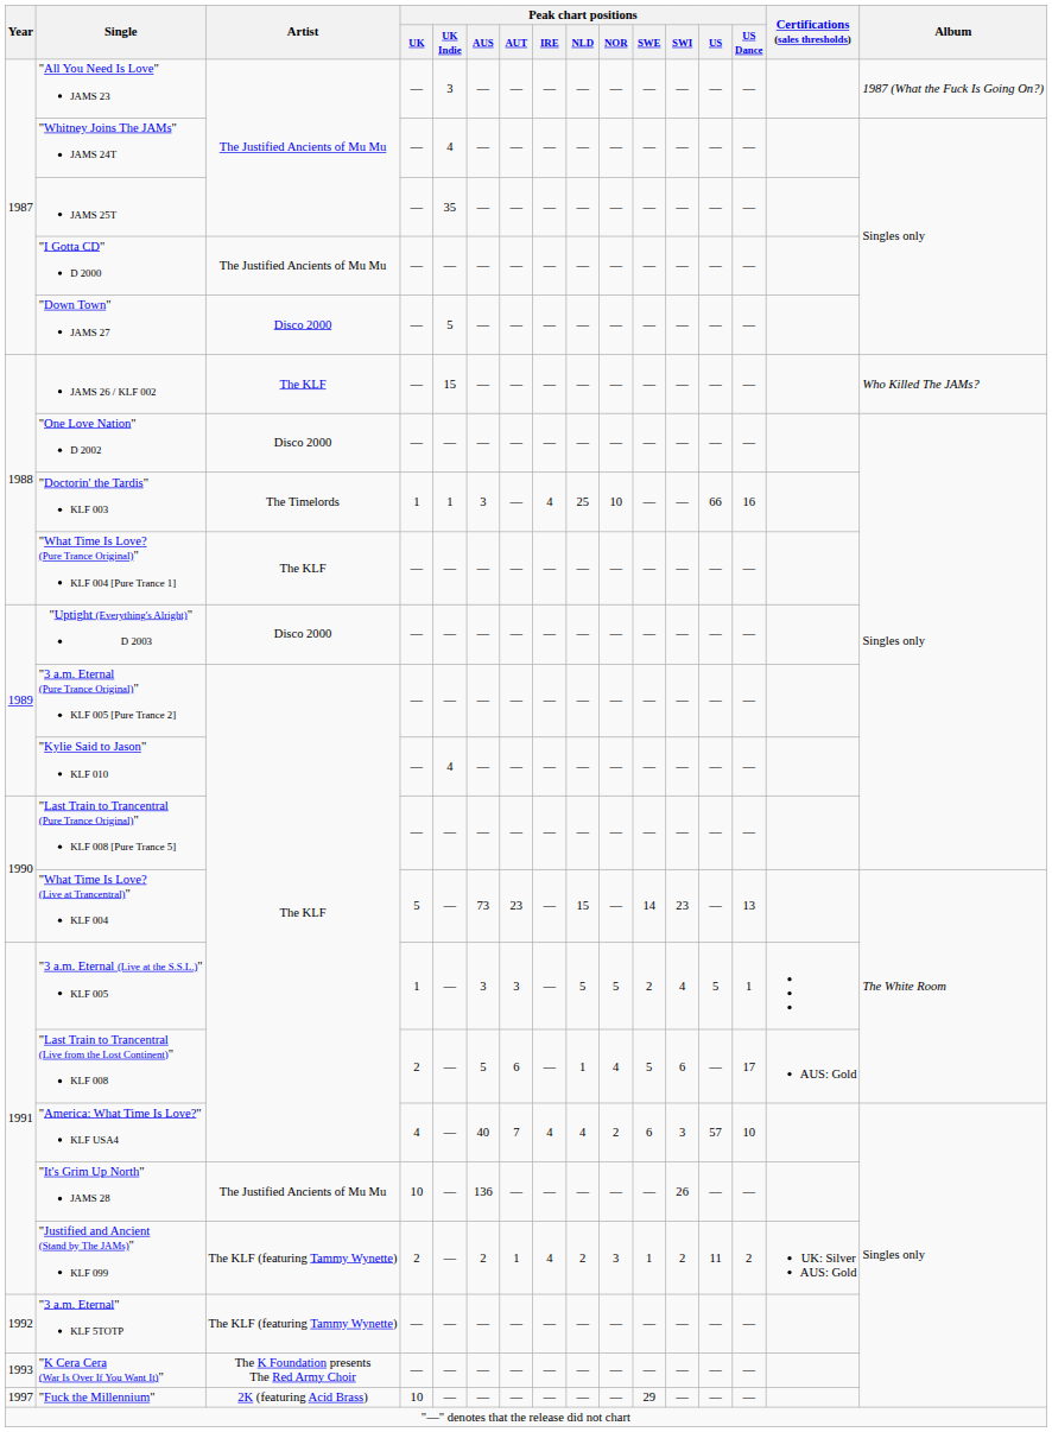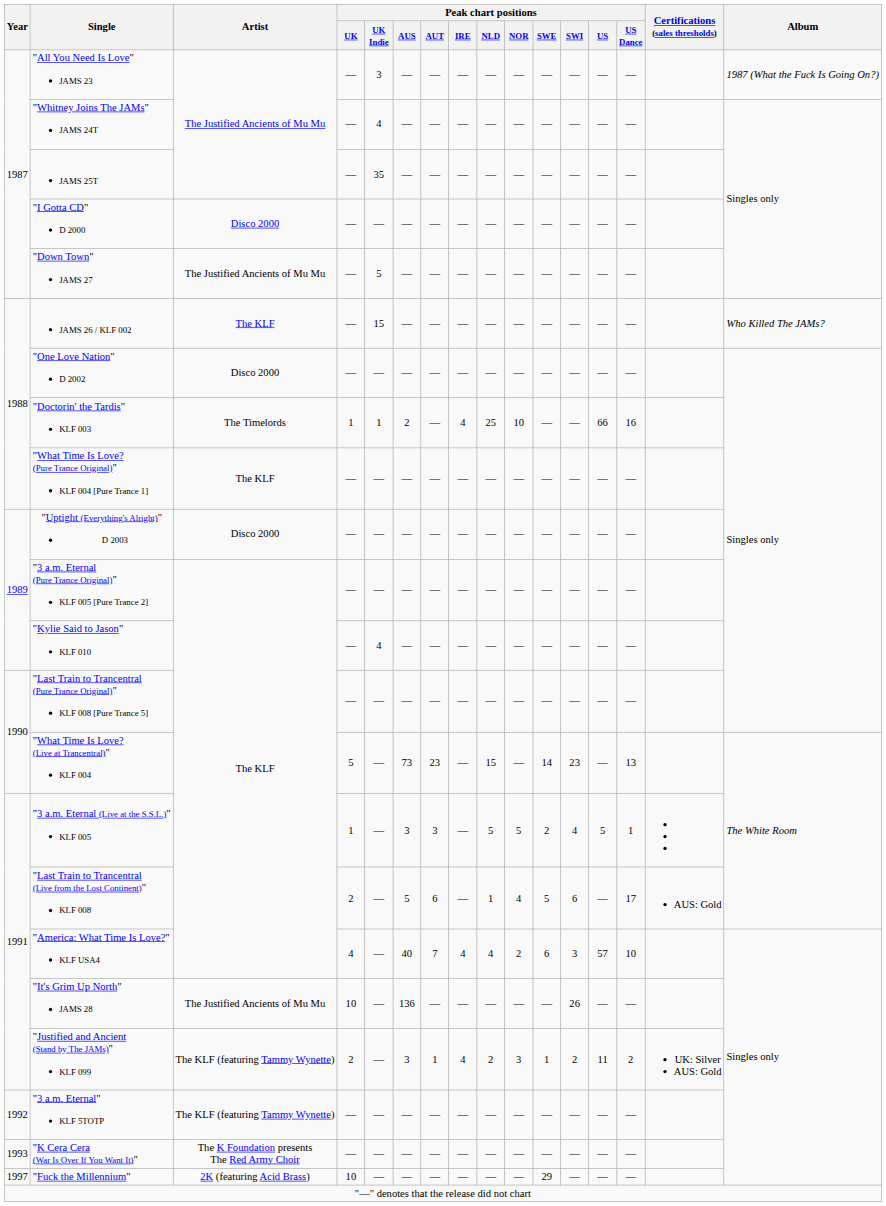 <table class="wikitable" style="text-align:center;">
 <tr>
 <th rowspan="2">Year</th>
 <th rowspan="2">Single</th>
 <th rowspan="2">Artist</th>
 <th colspan="11">Peak chart positions</th>
 <th rowspan="2"><a href='#'>Certifications</a><br><small>(<a href='#'>sales thresholds</a>)</small></th>
 <th rowspan="2">Album</th>
 </tr>
 <tr>
 <th width="35"><small><a href='#'>UK</a></small></th>
 <th width="35"><small><a href='#'>UK<br>Indie</a></small> </th>
 <th width="35"><small><a href='#'>AUS</a><br></small></th>
 <th width="35"><small><a href='#'>AUT</a><br></small></th>
 <th width="35"><small><a href='#'>IRE</a></small><br></th>
 <th width="35"><small><a href='#'>NLD</a><br></small></th>
 <th width="35"><small><a href='#'>NOR</a><br></small></th>
 <th width="35"><small><a href='#'>SWE</a><br></small></th>
 <th width="35"><small><a href='#'>SWI</a><br></small></th>
 <th width="35"><small><a href='#'>US</a><br></small></th>
 <th width="35"><small><a href='#'>US<br>Dance</a><br></small></th>
 </tr>
 <tr>
 <td rowspan="5">1987</td>
 <td align="left">"<a href='#'>All You Need Is Love</a>"<br><ul><li><small>JAMS 23</small></li></ul></td>
 <td rowspan="3"><a href='#'>The Justified Ancients of Mu Mu</a></td>
 <td align="center">—</td>
 <td align="center">3</td>
 <td align="center">—</td>
 <td align="center">—</td>
 <td align="center">—</td>
 <td align="center">—</td>
 <td align="center">—</td>
 <td align="center">—</td>
 <td align="center">—</td>
 <td align="center">—</td>
 <td align="center">—</td>
 <td></td>
 <td align="left"><em>1987 (What the Fuck Is Going On?)</em></td>
 </tr>
 <tr>
 <td align="left">"<a href='#'>Whitney Joins The JAMs</a>"<br><ul><li><small>JAMS 24T</small></li></ul></td>
 <td align="center">—</td>
 <td align="center">4</td>
 <td align="center">—</td>
 <td align="center">—</td>
 <td align="center">—</td>
 <td align="center">—</td>
 <td align="center">—</td>
 <td align="center">—</td>
 <td align="center">—</td>
 <td align="center">—</td>
 <td align="center">—</td>
 <td></td>
 <td align="left" rowspan="4">Singles only</td>
 </tr>
 <tr>
 <td align="left"><br><ul><li><small>JAMS 25T</small></li></ul></td>
 <td align="center">—</td>
 <td align="center">35</td>
 <td align="center">—</td>
 <td align="center">—</td>
 <td align="center">—</td>
 <td align="center">—</td>
 <td align="center">—</td>
 <td align="center">—</td>
 <td align="center">—</td>
 <td align="center">—</td>
 <td align="center">—</td>
 <td></td>
 </tr>
 <tr>
 <td align="left">"<a href='#'>I Gotta CD</a>"<br><ul><li><small>D 2000</small></li></ul></td>
-<td>The Justified Ancients of Mu Mu</td>
+<td><a href='#'>Disco 2000</a></td>
 <td align="center">—</td>
 <td align="center">—</td>
 <td align="center">—</td>
 <td align="center">—</td>
 <td align="center">—</td>
 <td align="center">—</td>
 <td align="center">—</td>
 <td align="center">—</td>
 <td align="center">—</td>
 <td align="center">—</td>
 <td align="center">—</td>
 <td></td>
 </tr>
 <tr>
 <td align="left">"<a href='#'>Down Town</a>"<br><ul><li><small>JAMS 27</small></li></ul></td>
-<td><a href='#'>Disco 2000</a></td>
+<td>The Justified Ancients of Mu Mu</td>
 <td align="center">—</td>
 <td align="center">5</td>
 <td align="center">—</td>
 <td align="center">—</td>
 <td align="center">—</td>
 <td align="center">—</td>
 <td align="center">—</td>
 <td align="center">—</td>
 <td align="center">—</td>
 <td align="center">—</td>
 <td align="center">—</td>
 <td align="center"></td>
 </tr>
 <tr>
 <td rowspan="4">1988</td>
 <td align="left"> <br><ul><li><small>JAMS 26 / KLF 002</small></li></ul></td>
 <td><a href='#'>The KLF</a></td>
 <td align="center">—</td>
 <td align="center">15</td>
 <td align="center">—</td>
 <td align="center">—</td>
 <td align="center">—</td>
 <td align="center">—</td>
 <td align="center">—</td>
 <td align="center">—</td>
 <td align="center">—</td>
 <td align="center">—</td>
 <td align="center">—</td>
 <td></td>
 <td align="left"><em>Who Killed The JAMs?</em></td>
 </tr>
 <tr>
 <td align="left">"<a href='#'>One Love Nation</a>"<br><ul><li><small>D 2002</small></li></ul></td>
 <td>Disco 2000</td>
 <td align="center">—</td>
 <td align="center">—</td>
 <td align="center">—</td>
 <td align="center">—</td>
 <td align="center">—</td>
 <td align="center">—</td>
 <td align="center">—</td>
 <td align="center">—</td>
 <td align="center">—</td>
 <td align="center">—</td>
 <td align="center">—</td>
 <td></td>
 <td align="left" rowspan="7">Singles only</td>
 </tr>
 <tr>
 <td align="left">"<a href='#'>Doctorin' the Tardis</a>"<br><ul><li><small>KLF 003</small></li></ul></td>
 <td>The Timelords</td>
 <td align="center">1</td>
 <td align="center">1</td>
-<td align="center">3</td>
+<td align="center">2</td>
 <td align="center">—</td>
 <td align="center">4</td>
 <td align="center">25</td>
 <td align="center">10</td>
 <td align="center">—</td>
 <td align="center">—</td>
 <td align="center">66</td>
 <td align="center">16</td>
 <td></td>
 </tr>
 <tr>
 <td align="left">"<a href='#'>What Time Is Love? <br><small>(Pure Trance Original)</small></a>"<br><ul><li><small>KLF 004 [Pure Trance 1]</small></li></ul></td>
 <td>The KLF</td>
 <td align="center">—</td>
 <td align="center">—</td>
 <td align="center">—</td>
 <td align="center">—</td>
 <td align="center">—</td>
 <td align="center">—</td>
 <td align="center">—</td>
 <td align="center">—</td>
 <td align="center">—</td>
 <td align="center">—</td>
 <td align="center">—</td>
 <td></td>
 </tr>
 <tr>
 <td rowspan="3"><a href='#'>1989</a></td>
 <td>"<a href='#'>Uptight <small>(Everything's Alright)</small></a>"<br><ul><li><small>D 2003</small></li></ul></td>
 <td>Disco 2000</td>
 <td align="center">—</td>
 <td align="center">—</td>
 <td align="center">—</td>
 <td align="center">—</td>
 <td align="center">—</td>
 <td align="center">—</td>
 <td align="center">—</td>
 <td align="center">—</td>
 <td align="center">—</td>
 <td align="center">—</td>
 <td align="center">—</td>
 <td></td>
 </tr>
 <tr>
 <td align="left">"<a href='#'>3 a.m. Eternal <br><small>(Pure Trance Original)</small></a>"<br><ul><li><small>KLF 005 [Pure Trance 2]</small></li></ul></td>
 <td rowspan="7">The KLF</td>
 <td align="center">—</td>
 <td align="center">—</td>
 <td align="center">—</td>
 <td align="center">—</td>
 <td align="center">—</td>
 <td align="center">—</td>
 <td align="center">—</td>
 <td align="center">—</td>
 <td align="center">—</td>
 <td align="center">—</td>
 <td align="center">—</td>
 <td></td>
 </tr>
 <tr>
 <td align="left">"<a href='#'>Kylie Said to Jason</a>"<br><ul><li><small>KLF 010</small></li></ul></td>
 <td align="center">—</td>
 <td align="center">4</td>
 <td align="center">—</td>
 <td align="center">—</td>
 <td align="center">—</td>
 <td align="center">—</td>
 <td align="center">—</td>
 <td align="center">—</td>
 <td align="center">—</td>
 <td align="center">—</td>
 <td align="center">—</td>
 <td></td>
 </tr>
 <tr>
 <td rowspan="2">1990</td>
 <td align="left">"<a href='#'>Last Train to Trancentral <br><small>(Pure Trance Original)</small></a>"<br><ul><li><small>KLF 008 [Pure Trance 5]</small></li></ul></td>
 <td align="center">—</td>
 <td align="center">—</td>
 <td align="center">—</td>
 <td align="center">—</td>
 <td align="center">—</td>
 <td align="center">—</td>
 <td align="center">—</td>
 <td align="center">—</td>
 <td align="center">—</td>
 <td align="center">—</td>
 <td align="center">—</td>
 <td></td>
 </tr>
 <tr>
 <td align="left">"<a href='#'>What Time Is Love? <br><small>(Live at Trancentral)</small></a>"<br><ul><li><small>KLF 004</small></li></ul></td>
 <td align="center">5</td>
 <td align="center">—</td>
 <td align="center">73</td>
 <td align="center">23</td>
 <td align="center">—</td>
 <td align="center">15</td>
 <td align="center">—</td>
 <td align="center">14</td>
 <td align="center">23</td>
 <td align="center">—</td>
 <td align="center">13</td>
 <td></td>
 <td align="left" rowspan="3"><em>The White Room</em></td>
 </tr>
 <tr>
 <td rowspan="5">1991</td>
 <td align="left">"<a href='#'>3 a.m. Eternal <small>(Live at the S.S.L.)</small></a>"<br><ul><li><small>KLF 005</small></li></ul></td>
 <td align="center">1</td>
 <td align="center">—</td>
 <td align="center">3</td>
 <td align="center">3</td>
 <td align="center">—</td>
 <td align="center">5</td>
 <td align="center">5</td>
 <td align="center">2</td>
 <td align="center">4</td>
 <td align="center">5</td>
 <td align="center">1</td>
 <td><br><ul><li></li><li></li><li></li></ul></td>
 </tr>
 <tr>
 <td align="left">"<a href='#'>Last Train to Trancentral <br><small>(Live from the Lost Continent)</small></a>"<br><ul><li><small>KLF 008</small></li></ul></td>
 <td align="center">2</td>
 <td align="center">—</td>
 <td align="center">5</td>
 <td align="center">6</td>
 <td align="center">—</td>
 <td align="center">1</td>
 <td align="center">4</td>
 <td align="center">5</td>
 <td align="center">6</td>
 <td align="center">—</td>
 <td align="center">17</td>
 <td><br><ul><li>AUS: Gold</li></ul></td>
 </tr>
 <tr>
 <td align="left">"<a href='#'>America: What Time Is Love?</a>"<br><ul><li><small>KLF USA4</small></li></ul></td>
 <td align="center">4</td>
 <td align="center">—</td>
 <td align="center">40</td>
 <td align="center">7</td>
 <td align="center">4</td>
 <td align="center">4</td>
 <td align="center">2</td>
 <td align="center">6</td>
 <td align="center">3</td>
 <td align="center">57</td>
 <td align="center">10</td>
 <td></td>
 <td align="left" rowspan="6">Singles only</td>
 </tr>
 <tr>
 <td align="left">"<a href='#'>It's Grim Up North</a>"<br><ul><li><small>JAMS 28</small></li></ul></td>
 <td>The Justified Ancients of Mu Mu</td>
 <td align="center">10</td>
 <td align="center">—</td>
 <td align="center">136</td>
 <td align="center">—</td>
 <td align="center">—</td>
 <td align="center">—</td>
 <td align="center">—</td>
 <td align="center">—</td>
 <td align="center">26</td>
 <td align="center">—</td>
 <td align="center">—</td>
 <td></td>
 </tr>
 <tr>
 <td align="left">"<a href='#'>Justified and Ancient <br><small>(Stand by The JAMs)</small></a>"<br><ul><li><small>KLF 099</small></li></ul></td>
 <td>The KLF (featuring <a href='#'>Tammy Wynette</a>)</td>
 <td align="center">2</td>
 <td align="center">—</td>
-<td align="center">2</td>
+<td align="center">3</td>
 <td align="center">1</td>
 <td align="center">4</td>
 <td align="center">2</td>
 <td align="center">3</td>
 <td align="center">1</td>
 <td align="center">2</td>
 <td align="center">11</td>
 <td align="center">2</td>
 <td><br><ul><li>UK: Silver</li><li>AUS: Gold</li></ul></td>
 </tr>
 <tr>
 <td>1992</td>
 <td align="left">"<a href='#'>3 a.m. Eternal</a>"<br><ul><li><small>KLF 5TOTP</small></li></ul></td>
 <td>The KLF (featuring <a href='#'>Tammy Wynette</a>)</td>
 <td align="center">—</td>
 <td align="center">—</td>
 <td align="center">—</td>
 <td align="center">—</td>
 <td align="center">—</td>
 <td align="center">—</td>
 <td align="center">—</td>
 <td align="center">—</td>
 <td align="center">—</td>
 <td align="center">—</td>
 <td align="center">—</td>
 <td></td>
 </tr>
 <tr>
 <td>1993</td>
 <td align="left">"<a href='#'>K Cera Cera <br><small>(War Is Over If You Want It)</small></a>"</td>
 <td>The <a href='#'>K Foundation</a> presents <br>The <a href='#'>Red Army Choir</a></td>
 <td align="center">—</td>
 <td align="center">—</td>
 <td align="center">—</td>
 <td align="center">—</td>
 <td align="center">—</td>
 <td align="center">—</td>
 <td align="center">—</td>
 <td align="center">—</td>
 <td align="center">—</td>
 <td align="center">—</td>
 <td align="center">—</td>
 <td></td>
 </tr>
 <tr>
 <td>1997</td>
 <td align="left">"<a href='#'>Fuck the Millennium</a>"</td>
 <td><a href='#'>2K</a> (featuring <a href='#'>Acid Brass</a>)</td>
 <td align="center">10</td>
 <td align="center">—</td>
 <td align="center">—</td>
 <td align="center">—</td>
 <td align="center">—</td>
 <td align="center">—</td>
 <td align="center">—</td>
 <td align="center">29</td>
 <td align="center">—</td>
 <td align="center">—</td>
 <td align="center">—</td>
 <td></td>
 </tr>
 <tr>
 <td colspan="16" align="center">"—" denotes that the release did not chart</td>
 </tr>
 </table>
